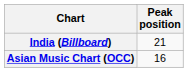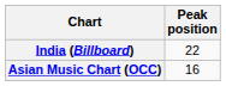 <table class="wikitable plainrowheaders sortable" style="text-align:center;">
 <tr>
 <th class="unsortable">Chart</th>
 <th class="unsortable">Peak<br>position</th>
 </tr>
 <tr>
 <th scope="row"><a href='#'>India</a> (<em><a href='#'>Billboard</a></em>)<br></th>
-<td>21</td>
+<td>22</td>
 </tr>
 <tr>
 <th scope="row"><a href='#'>Asian Music Chart</a> (<a href='#'>OCC</a>)</th>
 <td>16</td>
 </tr>
 </table>
